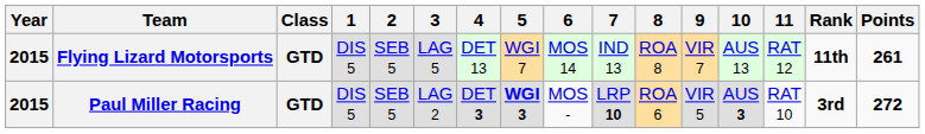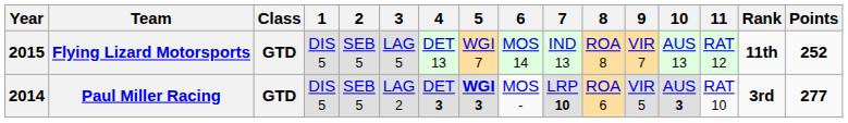 <table class="wikitable" style="text-align:center; font-size:90%">
 <tr>
 <th>Year</th>
 <th>Team</th>
 <th>Class</th>
 <th>1</th>
 <th>2</th>
 <th>3</th>
 <th>4</th>
 <th>5</th>
 <th>6</th>
 <th>7</th>
 <th>8</th>
 <th>9</th>
 <th>10</th>
 <th>11</th>
 <th>Rank</th>
 <th>Points</th>
 </tr>
 <tr>
 <th>2015</th>
 <th><a href='#'>Flying Lizard Motorsports</a></th>
 <th>GTD</th>
 <td style="background:#DFDFDF;"><a href='#'>DIS</a> <br><small>5</small></td>
 <td style="background:#DFDFDF;"><a href='#'>SEB</a> <br><small>5</small></td>
 <td style="background:#DFDFDF;"><a href='#'>LAG</a> <br><small>5</small></td>
 <td style="background:#DFFFDF;"><a href='#'>DET</a> <br><small>13</small></td>
 <td style="background:#FFDF9F;"><a href='#'>WGI</a><br><small>7</small></td>
 <td style="background:#DFFFDF;"><a href='#'>MOS</a><br><small>14</small></td>
 <td style="background:#DFFFDF;"><a href='#'>IND</a> <br><small>13</small></td>
 <td style="background:#FFDF9F;"><a href='#'>ROA</a> <br><small>8</small></td>
 <td style="background:#FFDF9F;"><a href='#'>VIR</a><br><small>7</small></td>
 <td style="background:#DFFFDF;"><a href='#'>AUS</a> <br><small>13</small></td>
 <td style="background:#DFFFDF;"><a href='#'>RAT</a> <br><small>12</small></td>
 <td><strong>11th</strong></td>
-<td><strong>261</strong></td>
+<td><strong>252</strong></td>
 </tr>
 <tr>
-<th>2015</th>
+<th>2014</th>
 <th><a href='#'>Paul Miller Racing</a></th>
 <th>GTD</th>
 <td style="background:#DFDFDF;"><a href='#'>DIS</a> <br><small>5</small></td>
 <td style="background:#DFDFDF;"><a href='#'>SEB</a> <br><small>5</small></td>
 <td style="background:#DFDFDF;"><a href='#'>LAG</a> <br><small>2</small></td>
 <td style="background:#DFDFDF;"><a href='#'>DET</a> <br><small><strong>3</strong></small></td>
 <td style="background:#DFDFDF;"><strong><a href='#'>WGI</a><br><small>3</small></strong></td>
 <td><a href='#'>MOS</a><br><small> - </small></td>
 <td style="background:#DFDFDF;"><a href='#'>LRP</a> <br><small><strong>10</strong></small></td>
 <td style="background:#FFDF9F;"><a href='#'>ROA</a> <br><small>6</small></td>
 <td style="background:#DFDFDF;"><a href='#'>VIR</a><br><small>5</small></td>
 <td style="background:#DFDFDF;"><a href='#'>AUS</a> <br><small><strong>3</strong></small></td>
 <td><a href='#'>RAT</a> <br><small>10</small></td>
 <td><strong>3rd</strong></td>
-<td><strong>272</strong></td>
+<td><strong>277</strong></td>
 </tr>
 <tr>
 </tr>
 </table>
